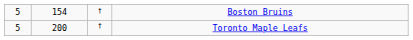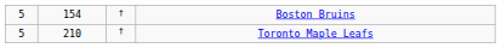 <table class="wikitable sortable" width="50%">
 <tr align="center" bgcolor="">
 <td>5</td>
 <td>154</td>
 <td> <sup>†</sup></td>
 <td><a href='#'>Boston Bruins</a></td>
 </tr>
 <tr align="center" bgcolor="">
 <td>5</td>
-<td>200</td>
+<td>210</td>
 <td> <sup>†</sup></td>
 <td><a href='#'>Toronto Maple Leafs</a></td>
 </tr>
 </table>
